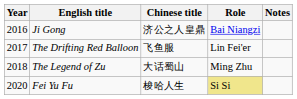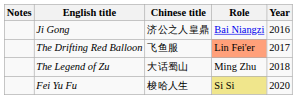 <table class="wikitable sortable">
 <tr>
-<th>Year</th>
+<th class="unsortable">Notes</th>
 <th>English title</th>
 <th>Chinese title</th>
 <th>Role</th>
-<th class="unsortable">Notes</th>
+<th>Year</th>
 </tr>
 <tr>
-<td>2016</td>
+<td></td>
 <td><em>Ji Gong </em></td>
 <td>济公之人皇鼎</td>
 <td><a href='#'>Bai Niangzi</a></td>
-<td></td>
+<td>2016</td>
 </tr>
 <tr>
-<td>2017</td>
+<td></td>
 <td><em>The Drifting Red Balloon </em></td>
 <td>飞鱼服</td>
-<td>Lin Fei'er</td>
-<td></td>
+<td style="background: lightsalmon;">Lin Fei'er</td>
+<td>2017</td>
 </tr>
 <tr>
-<td>2018</td>
+<td></td>
 <td><em>The Legend of Zu </em></td>
 <td>大话蜀山</td>
 <td>Ming Zhu</td>
-<td></td>
+<td>2018</td>
 </tr>
 <tr>
-<td>2020</td>
+<td></td>
 <td><em>Fei Yu Fu</em></td>
 <td>梭哈人生</td>
 <td style="background: khaki;">Si Si</td>
-<td></td>
+<td>2020</td>
 </tr>
 </table>
